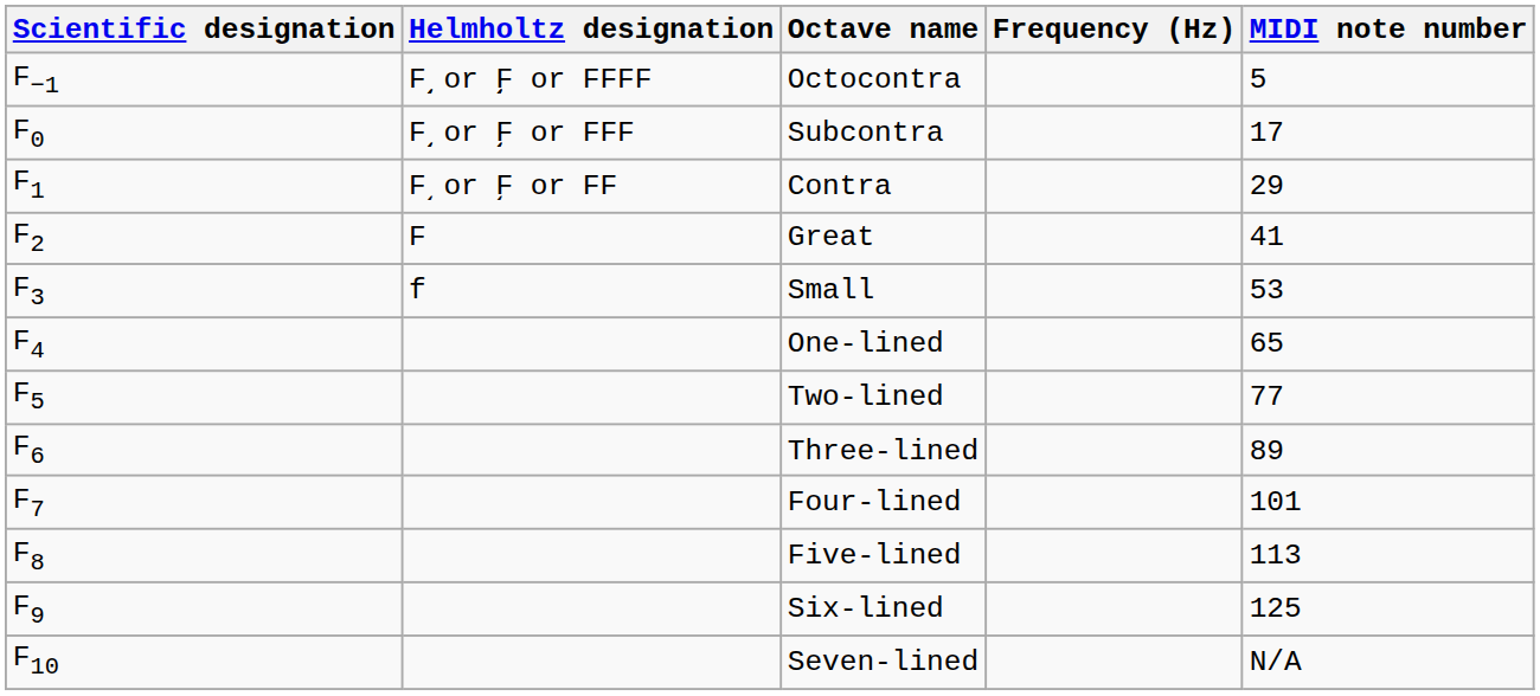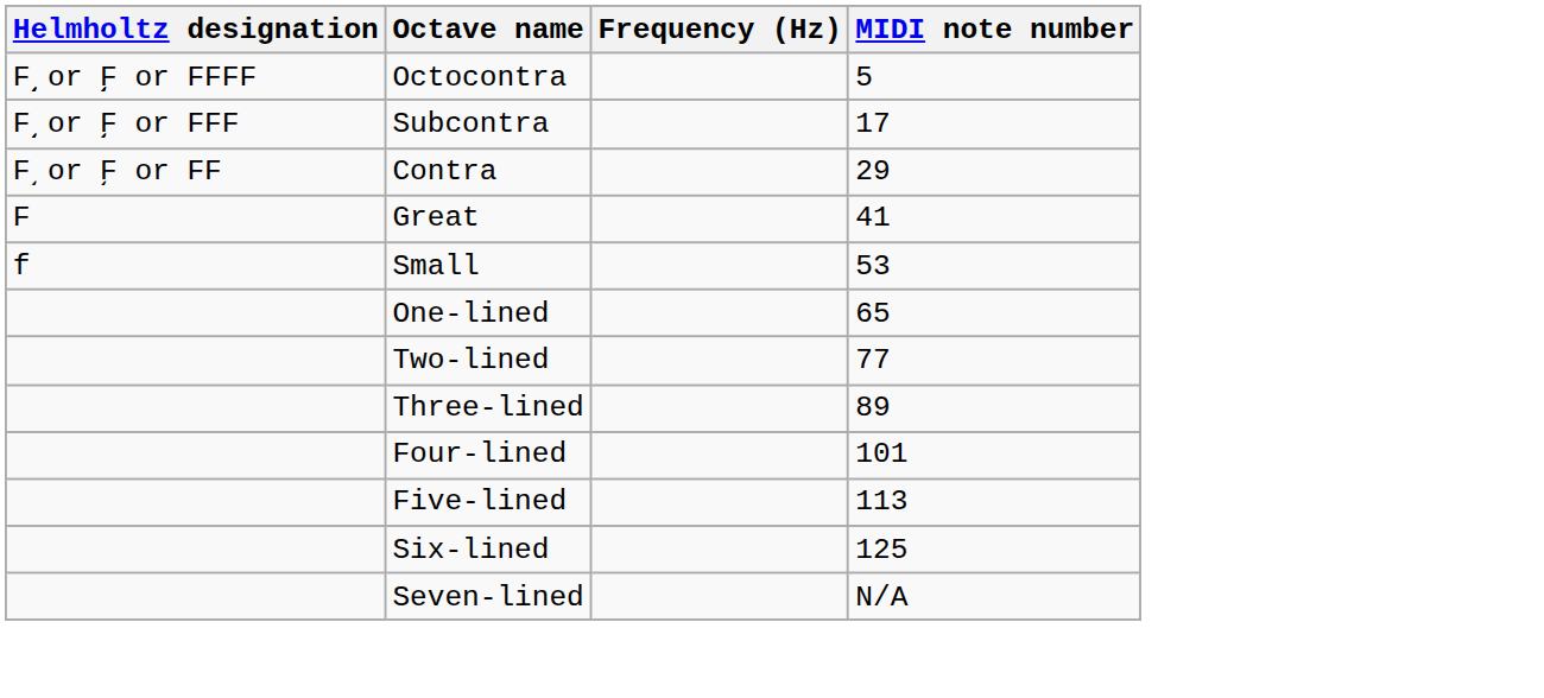 <table class="wikitable">
 <tr>
-<th><a href='#'>Scientific</a> designation</th>
 <th><a href='#'>Helmholtz</a> designation</th>
 <th>Octave name</th>
 <th>Frequency (Hz)</th>
 <th><a href='#'>MIDI</a> note  number</th>
 </tr>
 <tr>
-<td>F<sub>−1</sub></td>
 <td>F͵͵͵ or ͵͵͵F or FFFF</td>
 <td>Octocontra</td>
 <td align="right"></td>
 <td>5</td>
 </tr>
 <tr>
-<td>F<sub>0</sub></td>
 <td>F͵͵ or ͵͵F or FFF</td>
 <td>Subcontra</td>
 <td align="right"></td>
 <td>17</td>
 </tr>
 <tr>
-<td>F<sub>1</sub></td>
 <td>F͵ or ͵F or FF</td>
 <td>Contra</td>
 <td align="right"></td>
 <td>29</td>
 </tr>
 <tr>
-<td>F<sub>2</sub></td>
 <td>F</td>
 <td>Great</td>
 <td align="right"></td>
 <td>41</td>
 </tr>
 <tr>
-<td>F<sub>3</sub></td>
 <td>f</td>
 <td>Small</td>
 <td align="right"></td>
 <td>53</td>
 </tr>
 <tr>
-<td>F<sub>4</sub></td>
 <td></td>
 <td>One-lined</td>
 <td align="right"></td>
 <td>65</td>
 </tr>
 <tr>
-<td>F<sub>5</sub></td>
 <td></td>
 <td>Two-lined</td>
 <td align="right"></td>
 <td>77</td>
 </tr>
 <tr>
-<td>F<sub>6</sub></td>
 <td></td>
 <td>Three-lined</td>
 <td align="right"></td>
 <td>89</td>
 </tr>
 <tr>
-<td>F<sub>7</sub></td>
 <td></td>
 <td>Four-lined</td>
 <td align="right"></td>
 <td>101</td>
 </tr>
 <tr>
-<td>F<sub>8</sub></td>
 <td></td>
 <td>Five-lined</td>
 <td align="right"></td>
 <td>113</td>
 </tr>
 <tr>
-<td>F<sub>9</sub></td>
 <td></td>
 <td>Six-lined</td>
 <td align="right"></td>
 <td>125</td>
 </tr>
 <tr>
-<td>F<sub>10</sub></td>
 <td></td>
 <td>Seven-lined</td>
 <td align="right"></td>
 <td>N/A</td>
 </tr>
 </table>
